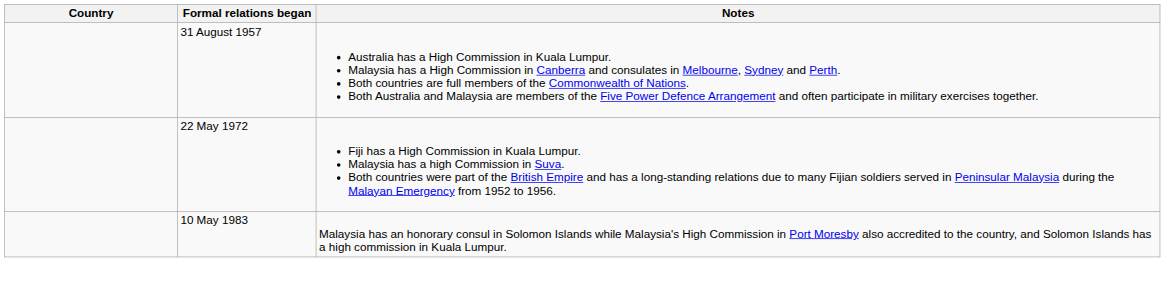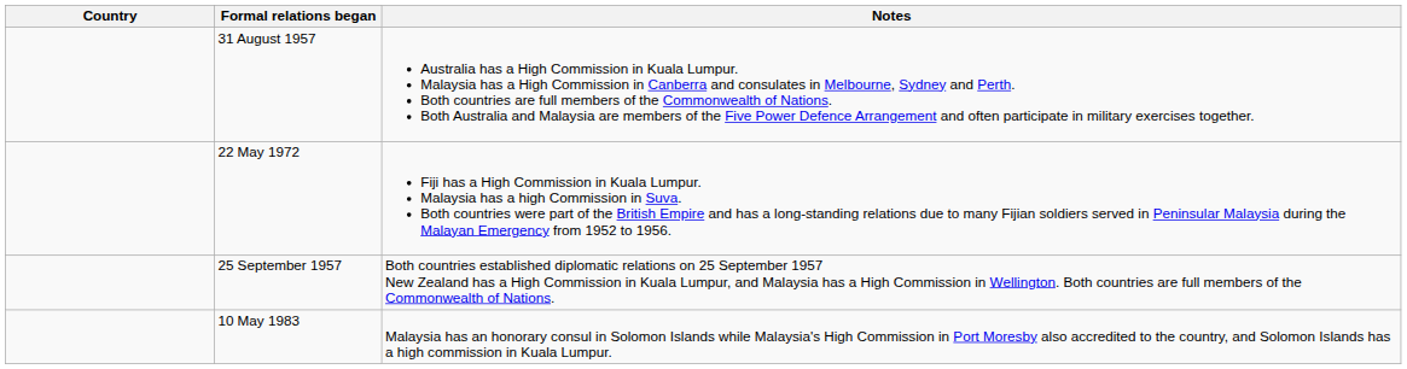 <table class="wikitable sortable" style="width:100%; margin:auto;">
 <tr>
 <th style="width:15%;">Country</th>
 <th style="width:12%;">Formal relations began</th>
 <th>Notes</th>
 </tr>
 <tr valign="top">
 <td></td>
 <td>31 August 1957</td>
 <td><br><ul><li>Australia has a High Commission in Kuala Lumpur.</li><li>Malaysia has a High Commission in <a href='#'>Canberra</a> and consulates in <a href='#'>Melbourne</a>, <a href='#'>Sydney</a> and <a href='#'>Perth</a>.</li><li>Both countries are full members of the <a href='#'>Commonwealth of Nations</a>.</li><li>Both Australia and Malaysia are members of the <a href='#'>Five Power Defence Arrangement</a> and often participate in military exercises together.</li></ul></td>
 </tr>
 <tr valign="top">
 <td></td>
 <td>22 May 1972</td>
 <td><br><ul><li>Fiji has a High Commission in Kuala Lumpur.</li><li>Malaysia has a high Commission in <a href='#'>Suva</a>.</li><li>Both countries were part of the <a href='#'>British Empire</a> and has a long-standing relations due to many Fijian soldiers served in <a href='#'>Peninsular Malaysia</a> during the <a href='#'>Malayan Emergency</a> from 1952 to 1956.</li></ul></td>
 </tr>
 <tr valign="top">
 <td></td>
+<td>25 September 1957</td>
+<td>Both countries established diplomatic relations on 25 September 1957<br>New Zealand has a High Commission in Kuala Lumpur, and Malaysia has a High Commission in <a href='#'>Wellington</a>. Both countries are full members of the <a href='#'>Commonwealth of Nations</a>.</td>
+</tr>
+<tr valign="top">
+<td></td>
 <td>10 May 1983</td>
 <td><br>Malaysia has an honorary consul in Solomon Islands while Malaysia's High Commission in <a href='#'>Port Moresby</a> also accredited to the country, and Solomon Islands has a high commission in Kuala Lumpur.</td>
 </tr>
 </table>
